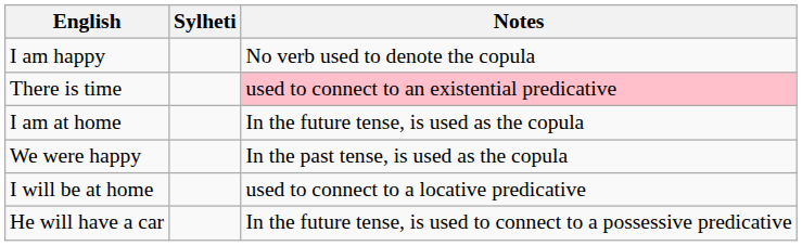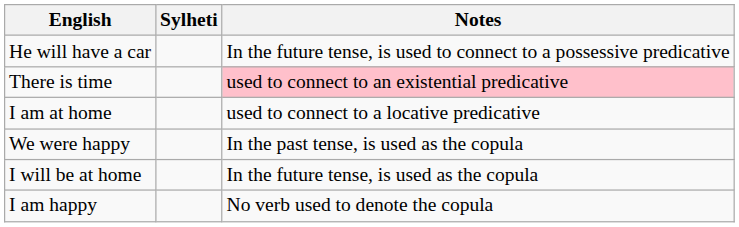 <table class="wikitable">
 <tr>
 <th>English</th>
 <th>Sylheti</th>
 <th>Notes</th>
 </tr>
 <tr>
-<td>I am happy</td>
+<td>He will have a car</td>
 <td></td>
-<td>No verb used to denote the copula</td>
+<td>In the future tense,  is used to connect to a possessive predicative</td>
 </tr>
 <tr>
 <td>There is time</td>
 <td></td>
 <td style="background: pink;"> used to connect to an existential predicative</td>
 </tr>
 <tr>
 <td>I am at home</td>
 <td></td>
-<td>In the future tense,  is used as the copula</td>
+<td> used to connect to a locative predicative</td>
 </tr>
 <tr>
 <td>We were happy</td>
 <td></td>
 <td>In the past tense,  is used as the copula</td>
 </tr>
 <tr>
 <td>I will be at home</td>
 <td></td>
-<td> used to connect to a locative predicative</td>
+<td>In the future tense,  is used as the copula</td>
 </tr>
 <tr>
-<td>He will have a car</td>
+<td>I am happy</td>
 <td></td>
-<td>In the future tense,  is used to connect to a possessive predicative</td>
+<td>No verb used to denote the copula</td>
 </tr>
 </table>
